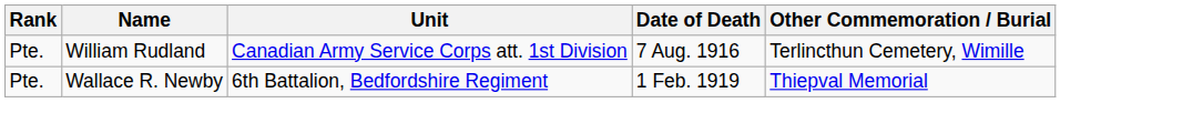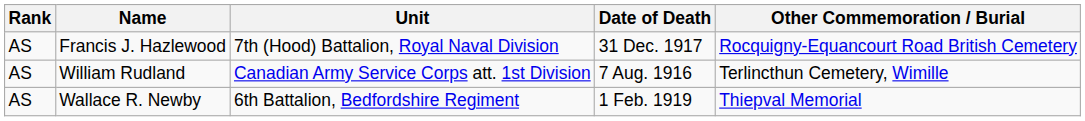 <table class="wikitable">
 <tr>
 <th>Rank</th>
 <th>Name</th>
 <th>Unit</th>
 <th>Date of Death</th>
 <th>Other Commemoration / Burial</th>
 </tr>
 <tr>
-<td>Pte.</td>
+<td>AS</td>
+<td>Francis J. Hazlewood</td>
+<td>7th (Hood) Battalion, <a href='#'>Royal Naval Division</a></td>
+<td>31 Dec. 1917</td>
+<td><a href='#'>Rocquigny-Equancourt Road British Cemetery</a></td>
+</tr>
+<tr>
+<td>AS</td>
 <td>William Rudland</td>
 <td><a href='#'>Canadian Army Service Corps</a> att. <a href='#'>1st Division</a></td>
 <td>7 Aug. 1916</td>
 <td>Terlincthun Cemetery, <a href='#'>Wimille</a></td>
 </tr>
 <tr>
-<td>Pte.</td>
+<td>AS</td>
 <td>Wallace R. Newby</td>
 <td>6th Battalion, <a href='#'>Bedfordshire Regiment</a></td>
 <td>1 Feb. 1919</td>
 <td><a href='#'>Thiepval Memorial</a></td>
 </tr>
 </table>
